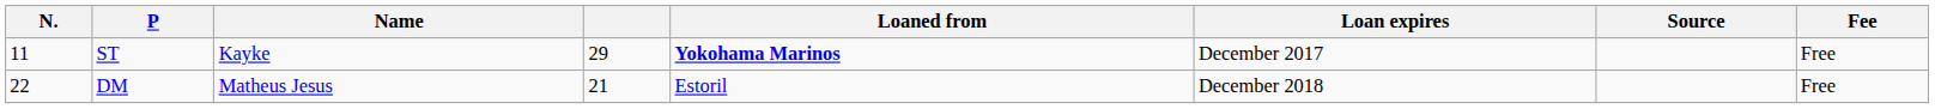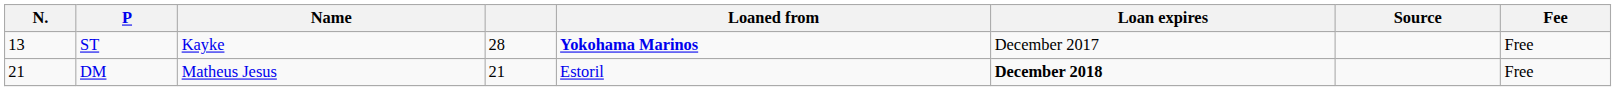 <table class="wikitable sortable" style="width:75%; text-align:center; font-size:95%; text-align:left">
 <tr>
 <th>N.</th>
 <th><a href='#'>P</a></th>
 <th>Name</th>
 <th></th>
 <th>Loaned from</th>
 <th>Loan expires</th>
 <th>Source</th>
 <th>Fee</th>
 </tr>
 <tr>
-<td>11</td>
+<td>13</td>
 <td><a href='#'>ST</a></td>
 <td style="text-align:left;"> <a href='#'>Kayke</a></td>
-<td>29</td>
+<td>28</td>
 <td style="text-align:left;"><strong><a href='#'>Yokohama Marinos</a> </strong></td>
 <td>December 2017</td>
 <td></td>
 <td>Free</td>
 </tr>
 <tr>
-<td>22</td>
+<td>21</td>
 <td><a href='#'>DM</a></td>
 <td style="text-align:left;"> <a href='#'>Matheus Jesus</a></td>
 <td>21</td>
 <td style="text-align:left;"><a href='#'>Estoril</a> </td>
-<td>December 2018</td>
+<td><strong>December 2018</strong></td>
 <td></td>
 <td>Free</td>
 </tr>
 <tr>
 </tr>
 </table>
